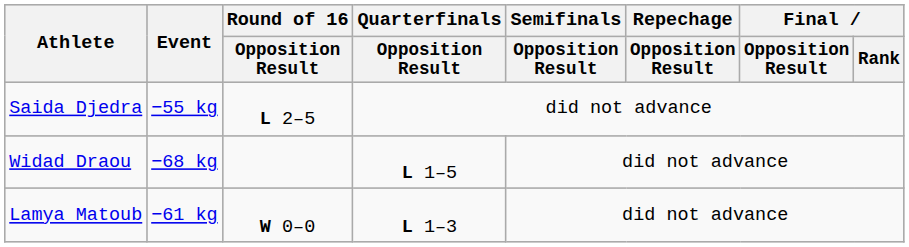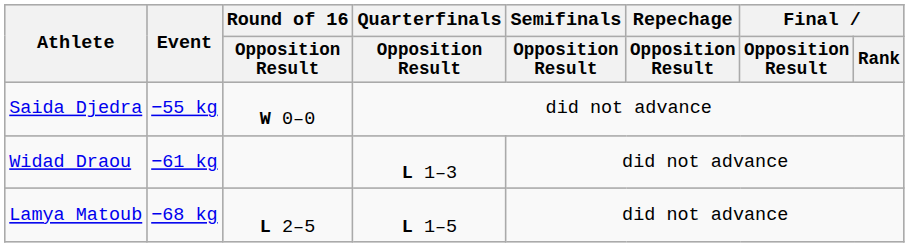 <table class="wikitable" style="font-size:90%">
 <tr>
 <th rowspan="2">Athlete</th>
 <th rowspan="2">Event</th>
 <th>Round of 16</th>
 <th>Quarterfinals</th>
 <th>Semifinals</th>
 <th>Repechage</th>
 <th colspan=2>Final / </th>
 </tr>
 <tr style="font-size:95%">
 <th>Opposition<br>Result</th>
 <th>Opposition<br>Result</th>
 <th>Opposition<br>Result</th>
 <th>Opposition<br>Result</th>
 <th>Opposition<br>Result</th>
 <th>Rank</th>
 </tr>
 <tr align=center>
 <td align=left><a href='#'>Saida Djedra</a></td>
 <td align=left><a href='#'>−55 kg</a></td>
-<td><br><strong>L</strong> 2–5</td>
+<td><br><strong>W</strong> 0–0</td>
 <td colspan=5>did not advance</td>
 </tr>
 <tr align=center>
 <td align=left><a href='#'>Widad Draou</a></td>
-<td align=left><a href='#'>−68 kg</a></td>
+<td align=left><a href='#'>−61 kg</a></td>
 <td></td>
-<td><br><strong>L</strong> 1–5</td>
+<td><br><strong>L</strong> 1–3</td>
 <td colspan=4>did not advance</td>
 </tr>
 <tr align=center>
 <td align=left><a href='#'>Lamya Matoub</a></td>
-<td align=left><a href='#'>−61 kg</a></td>
-<td><br><strong>W</strong> 0–0</td>
-<td><br><strong>L</strong> 1–3</td>
+<td align=left><a href='#'>−68 kg</a></td>
+<td><br><strong>L</strong> 2–5</td>
+<td><br><strong>L</strong> 1–5</td>
 <td colspan=4>did not advance</td>
 </tr>
 </table>
